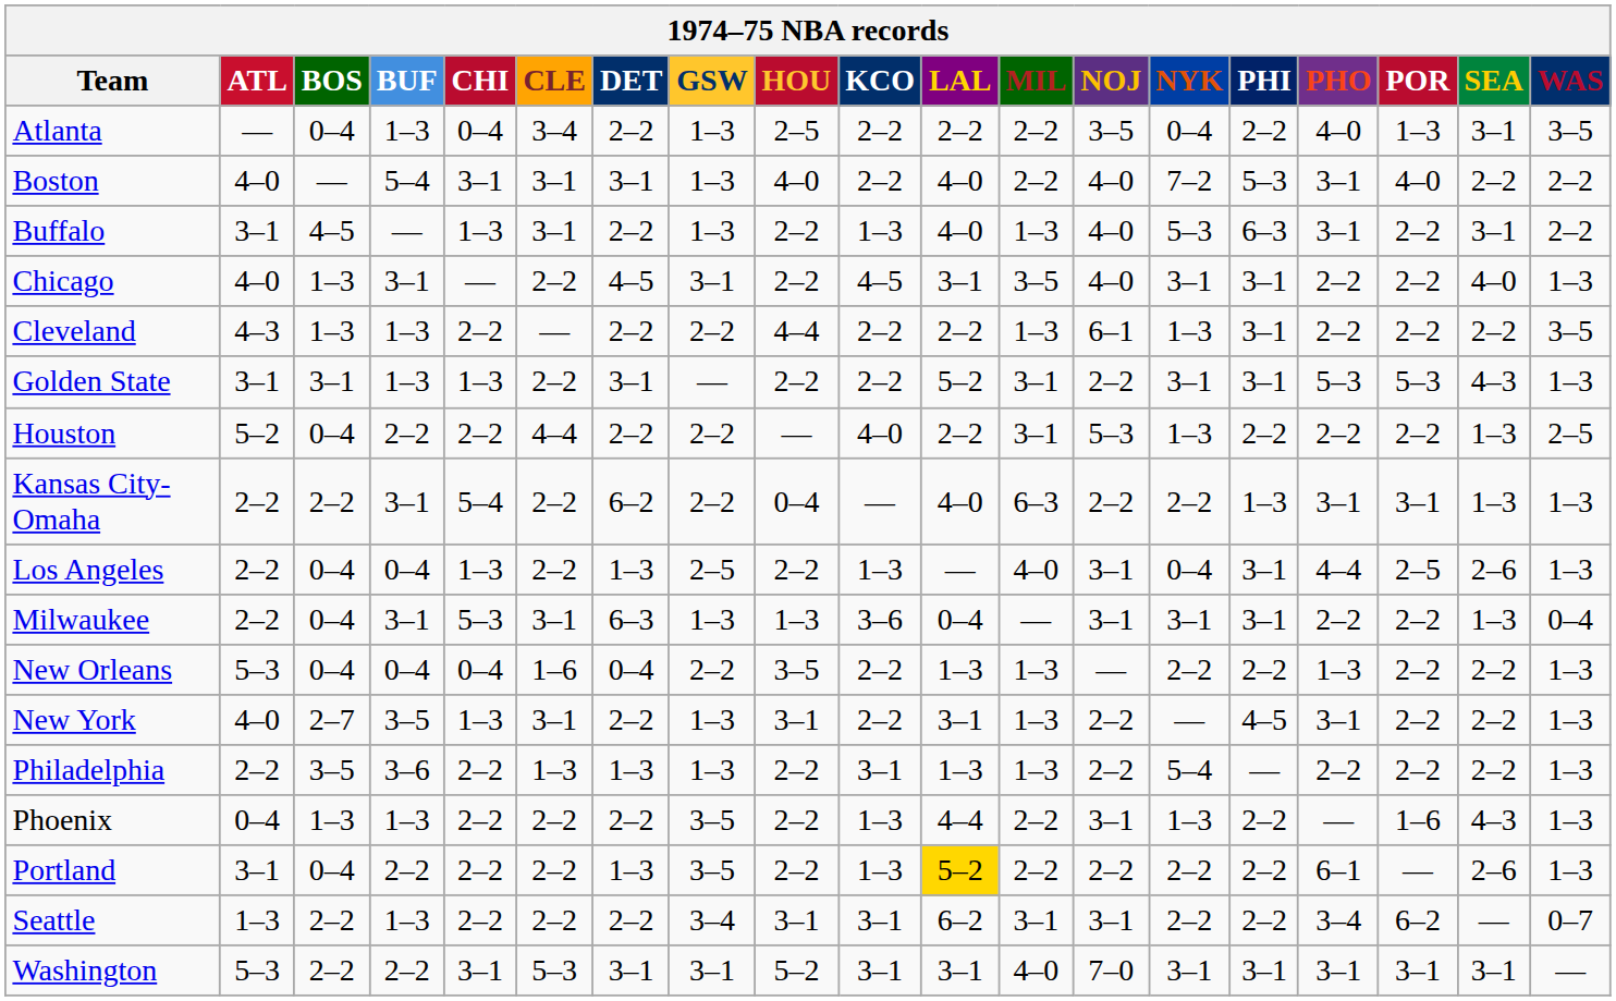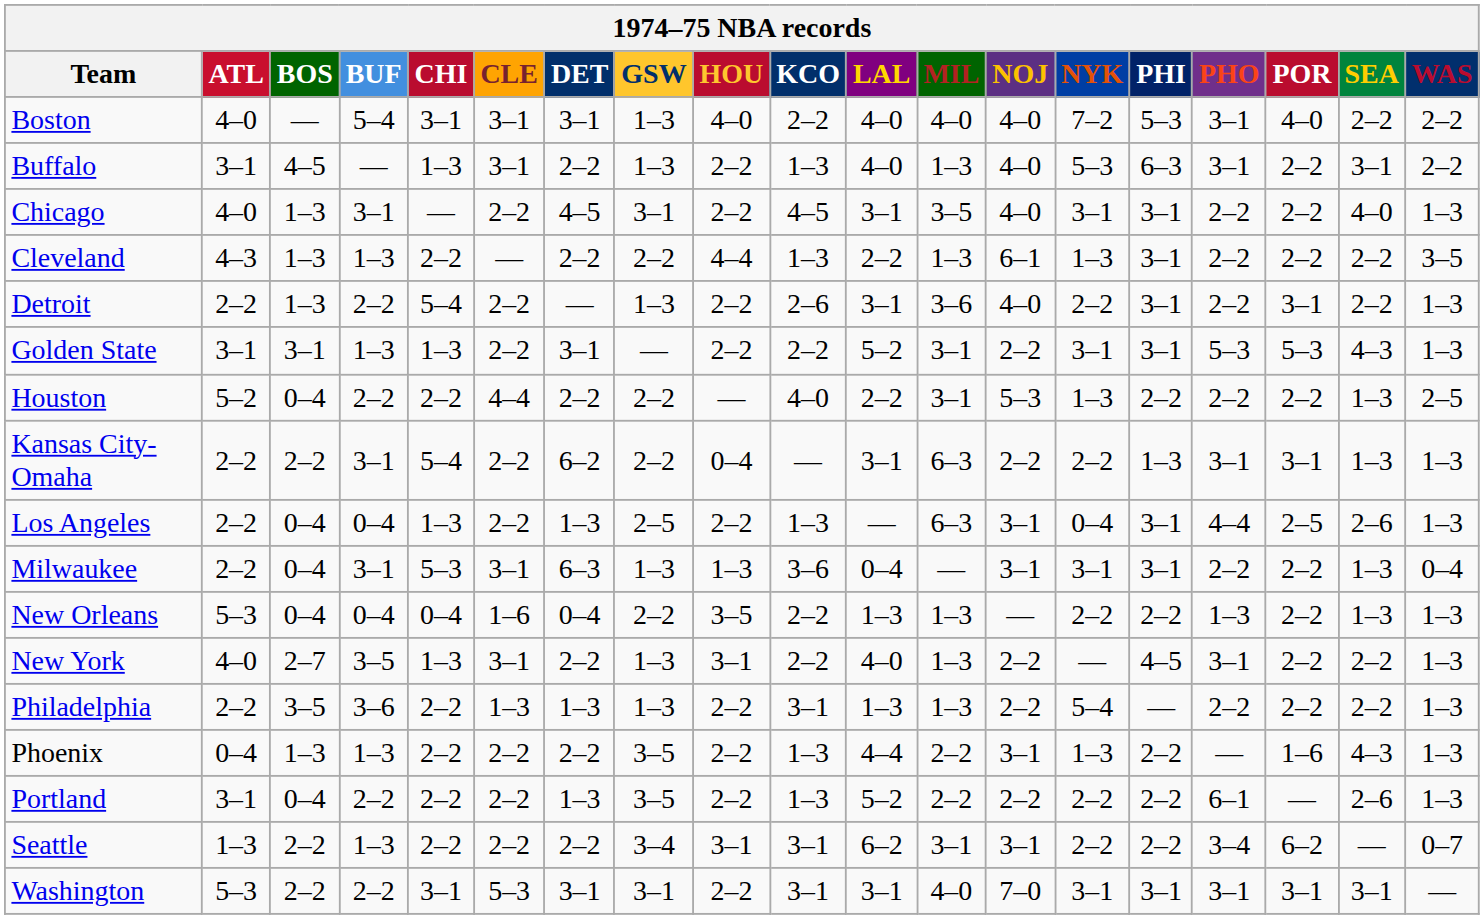 <table class="wikitable" style="font-size:95%; text-align:center;">
 <tr>
 <th colspan=19>1974–75 NBA records</th>
 </tr>
 <tr>
 <th width=100>Team</th>
 <th style="background:#C90F2E;color:#FFFFFF;width=35">ATL</th>
 <th style="background:#006400;color:#FFFFFF;width=35">BOS</th>
 <th style="background:#428FDF;color:#FFFFFF;width=35">BUF</th>
 <th style="background:#BA0C2F;color:#FFFFFF;width=35">CHI</th>
 <th style="background:#FFA402;color:#77222F;width=35">CLE</th>
 <th style="background:#012F6B;color:#FFFFFF;width=35">DET</th>
 <th style="background:#FFC62C;color:#012F6B;width=35">GSW</th>
 <th style="background:#BA0C2F;color:#FEC72E;width=35">HOU</th>
 <th style="background:#012F6B;color:#FFFFFF;width=35">KCO</th>
 <th style="background:#800080;color:#FFD700;width=35">LAL</th>
 <th style="background:#006400;color:#B22222;width=35">MIL</th>
 <th style="background:#5C2F83;color:#FCC200;width=35">NOJ</th>
 <th style="background:#003EA4;color:#E35208;width=35">NYK</th>
 <th style="background:#012268;color:#FFFFFF;width=35">PHI</th>
 <th style="background:#702F8B;color:#FA4417;width=35">PHO</th>
 <th style="background:#BA0C2F;color:#FFFFFF;width=35">POR</th>
 <th style="background:#00843D;color:#FFCD01;width=35">SEA</th>
 <th style="background:#012F6D;color:#BA0C2F;width=35">WAS</th>
 </tr>
 <tr>
-<td style="text-align:left;"><a href='#'>Atlanta</a></td>
-<td>—</td>
-<td>0–4</td>
-<td>1–3</td>
-<td>0–4</td>
-<td>3–4</td>
-<td>2–2</td>
-<td>1–3</td>
-<td>2–5</td>
-<td>2–2</td>
-<td>2–2</td>
-<td>2–2</td>
-<td>3–5</td>
-<td>0–4</td>
-<td>2–2</td>
-<td>4–0</td>
-<td>1–3</td>
-<td>3–1</td>
-<td>3–5</td>
-</tr>
-<tr>
 <td style="text-align:left;"><a href='#'>Boston</a></td>
 <td>4–0</td>
 <td>—</td>
 <td>5–4</td>
 <td>3–1</td>
 <td>3–1</td>
 <td>3–1</td>
 <td>1–3</td>
 <td>4–0</td>
 <td>2–2</td>
 <td>4–0</td>
-<td>2–2</td>
+<td>4–0</td>
 <td>4–0</td>
 <td>7–2</td>
 <td>5–3</td>
 <td>3–1</td>
 <td>4–0</td>
 <td>2–2</td>
 <td>2–2</td>
 </tr>
 <tr>
 <td style="text-align:left;"><a href='#'>Buffalo</a></td>
 <td>3–1</td>
 <td>4–5</td>
 <td>—</td>
 <td>1–3</td>
 <td>3–1</td>
 <td>2–2</td>
 <td>1–3</td>
 <td>2–2</td>
 <td>1–3</td>
 <td>4–0</td>
 <td>1–3</td>
 <td>4–0</td>
 <td>5–3</td>
 <td>6–3</td>
 <td>3–1</td>
 <td>2–2</td>
 <td>3–1</td>
 <td>2–2</td>
 </tr>
 <tr>
 <td style="text-align:left;"><a href='#'>Chicago</a></td>
 <td>4–0</td>
 <td>1–3</td>
 <td>3–1</td>
 <td>—</td>
 <td>2–2</td>
 <td>4–5</td>
 <td>3–1</td>
 <td>2–2</td>
 <td>4–5</td>
 <td>3–1</td>
 <td>3–5</td>
 <td>4–0</td>
 <td>3–1</td>
 <td>3–1</td>
 <td>2–2</td>
 <td>2–2</td>
 <td>4–0</td>
 <td>1–3</td>
 </tr>
 <tr>
 <td style="text-align:left;"><a href='#'>Cleveland</a></td>
 <td>4–3</td>
 <td>1–3</td>
 <td>1–3</td>
 <td>2–2</td>
 <td>—</td>
 <td>2–2</td>
 <td>2–2</td>
 <td>4–4</td>
-<td>2–2</td>
+<td>1–3</td>
 <td>2–2</td>
 <td>1–3</td>
 <td>6–1</td>
 <td>1–3</td>
 <td>3–1</td>
 <td>2–2</td>
 <td>2–2</td>
 <td>2–2</td>
 <td>3–5</td>
+</tr>
+<tr>
+<td style="text-align:left;"><a href='#'>Detroit</a></td>
+<td>2–2</td>
+<td>1–3</td>
+<td>2–2</td>
+<td>5–4</td>
+<td>2–2</td>
+<td>—</td>
+<td>1–3</td>
+<td>2–2</td>
+<td>2–6</td>
+<td>3–1</td>
+<td>3–6</td>
+<td>4–0</td>
+<td>2–2</td>
+<td>3–1</td>
+<td>2–2</td>
+<td>3–1</td>
+<td>2–2</td>
+<td>1–3</td>
 </tr>
 <tr>
 <td style="text-align:left;"><a href='#'>Golden State</a></td>
 <td>3–1</td>
 <td>3–1</td>
 <td>1–3</td>
 <td>1–3</td>
 <td>2–2</td>
 <td>3–1</td>
 <td>—</td>
 <td>2–2</td>
 <td>2–2</td>
 <td>5–2</td>
 <td>3–1</td>
 <td>2–2</td>
 <td>3–1</td>
 <td>3–1</td>
 <td>5–3</td>
 <td>5–3</td>
 <td>4–3</td>
 <td>1–3</td>
 </tr>
 <tr>
 <td style="text-align:left;"><a href='#'>Houston</a></td>
 <td>5–2</td>
 <td>0–4</td>
 <td>2–2</td>
 <td>2–2</td>
 <td>4–4</td>
 <td>2–2</td>
 <td>2–2</td>
 <td>—</td>
 <td>4–0</td>
 <td>2–2</td>
 <td>3–1</td>
 <td>5–3</td>
 <td>1–3</td>
 <td>2–2</td>
 <td>2–2</td>
 <td>2–2</td>
 <td>1–3</td>
 <td>2–5</td>
 </tr>
 <tr>
 <td style="text-align:left;"><a href='#'>Kansas City-Omaha</a></td>
 <td>2–2</td>
 <td>2–2</td>
 <td>3–1</td>
 <td>5–4</td>
 <td>2–2</td>
 <td>6–2</td>
 <td>2–2</td>
 <td>0–4</td>
 <td>—</td>
-<td>4–0</td>
+<td>3–1</td>
 <td>6–3</td>
 <td>2–2</td>
 <td>2–2</td>
 <td>1–3</td>
 <td>3–1</td>
 <td>3–1</td>
 <td>1–3</td>
 <td>1–3</td>
 </tr>
 <tr>
 <td style="text-align:left;"><a href='#'>Los Angeles</a></td>
 <td>2–2</td>
 <td>0–4</td>
 <td>0–4</td>
 <td>1–3</td>
 <td>2–2</td>
 <td>1–3</td>
 <td>2–5</td>
 <td>2–2</td>
 <td>1–3</td>
 <td>—</td>
-<td>4–0</td>
+<td>6–3</td>
 <td>3–1</td>
 <td>0–4</td>
 <td>3–1</td>
 <td>4–4</td>
 <td>2–5</td>
 <td>2–6</td>
 <td>1–3</td>
 </tr>
 <tr>
 <td style="text-align:left;"><a href='#'>Milwaukee</a></td>
 <td>2–2</td>
 <td>0–4</td>
 <td>3–1</td>
 <td>5–3</td>
 <td>3–1</td>
 <td>6–3</td>
 <td>1–3</td>
 <td>1–3</td>
 <td>3–6</td>
 <td>0–4</td>
 <td>—</td>
 <td>3–1</td>
 <td>3–1</td>
 <td>3–1</td>
 <td>2–2</td>
 <td>2–2</td>
 <td>1–3</td>
 <td>0–4</td>
 </tr>
 <tr>
 <td style="text-align:left;"><a href='#'>New Orleans</a></td>
 <td>5–3</td>
 <td>0–4</td>
 <td>0–4</td>
 <td>0–4</td>
 <td>1–6</td>
 <td>0–4</td>
 <td>2–2</td>
 <td>3–5</td>
 <td>2–2</td>
 <td>1–3</td>
 <td>1–3</td>
 <td>—</td>
 <td>2–2</td>
 <td>2–2</td>
 <td>1–3</td>
 <td>2–2</td>
-<td>2–2</td>
+<td>1–3</td>
 <td>1–3</td>
 </tr>
 <tr>
 <td style="text-align:left;"><a href='#'>New York</a></td>
 <td>4–0</td>
 <td>2–7</td>
 <td>3–5</td>
 <td>1–3</td>
 <td>3–1</td>
 <td>2–2</td>
 <td>1–3</td>
 <td>3–1</td>
 <td>2–2</td>
-<td>3–1</td>
+<td>4–0</td>
 <td>1–3</td>
 <td>2–2</td>
 <td>—</td>
 <td>4–5</td>
 <td>3–1</td>
 <td>2–2</td>
 <td>2–2</td>
 <td>1–3</td>
 </tr>
 <tr>
 <td style="text-align:left;"><a href='#'>Philadelphia</a></td>
 <td>2–2</td>
 <td>3–5</td>
 <td>3–6</td>
 <td>2–2</td>
 <td>1–3</td>
 <td>1–3</td>
 <td>1–3</td>
 <td>2–2</td>
 <td>3–1</td>
 <td>1–3</td>
 <td>1–3</td>
 <td>2–2</td>
 <td>5–4</td>
 <td>—</td>
 <td>2–2</td>
 <td>2–2</td>
 <td>2–2</td>
 <td>1–3</td>
 </tr>
 <tr>
 <td style="text-align:left;">Phoenix</td>
 <td>0–4</td>
 <td>1–3</td>
 <td>1–3</td>
 <td>2–2</td>
 <td>2–2</td>
 <td>2–2</td>
 <td>3–5</td>
 <td>2–2</td>
 <td>1–3</td>
 <td>4–4</td>
 <td>2–2</td>
 <td>3–1</td>
 <td>1–3</td>
 <td>2–2</td>
 <td>—</td>
 <td>1–6</td>
 <td>4–3</td>
 <td>1–3</td>
 </tr>
 <tr>
 <td style="text-align:left;"><a href='#'>Portland</a></td>
 <td>3–1</td>
 <td>0–4</td>
 <td>2–2</td>
 <td>2–2</td>
 <td>2–2</td>
 <td>1–3</td>
 <td>3–5</td>
 <td>2–2</td>
 <td>1–3</td>
-<td style="background: gold;">5–2</td>
+<td>5–2</td>
 <td>2–2</td>
 <td>2–2</td>
 <td>2–2</td>
 <td>2–2</td>
 <td>6–1</td>
 <td>—</td>
 <td>2–6</td>
 <td>1–3</td>
 </tr>
 <tr>
 <td style="text-align:left;"><a href='#'>Seattle</a></td>
 <td>1–3</td>
 <td>2–2</td>
 <td>1–3</td>
 <td>2–2</td>
 <td>2–2</td>
 <td>2–2</td>
 <td>3–4</td>
 <td>3–1</td>
 <td>3–1</td>
 <td>6–2</td>
 <td>3–1</td>
 <td>3–1</td>
 <td>2–2</td>
 <td>2–2</td>
 <td>3–4</td>
 <td>6–2</td>
 <td>—</td>
 <td>0–7</td>
 </tr>
 <tr>
 <td style="text-align:left;"><a href='#'>Washington</a></td>
 <td>5–3</td>
 <td>2–2</td>
 <td>2–2</td>
 <td>3–1</td>
 <td>5–3</td>
 <td>3–1</td>
 <td>3–1</td>
-<td>5–2</td>
+<td>2–2</td>
 <td>3–1</td>
 <td>3–1</td>
 <td>4–0</td>
 <td>7–0</td>
 <td>3–1</td>
 <td>3–1</td>
 <td>3–1</td>
 <td>3–1</td>
 <td>3–1</td>
 <td>—</td>
 </tr>
 </table>
